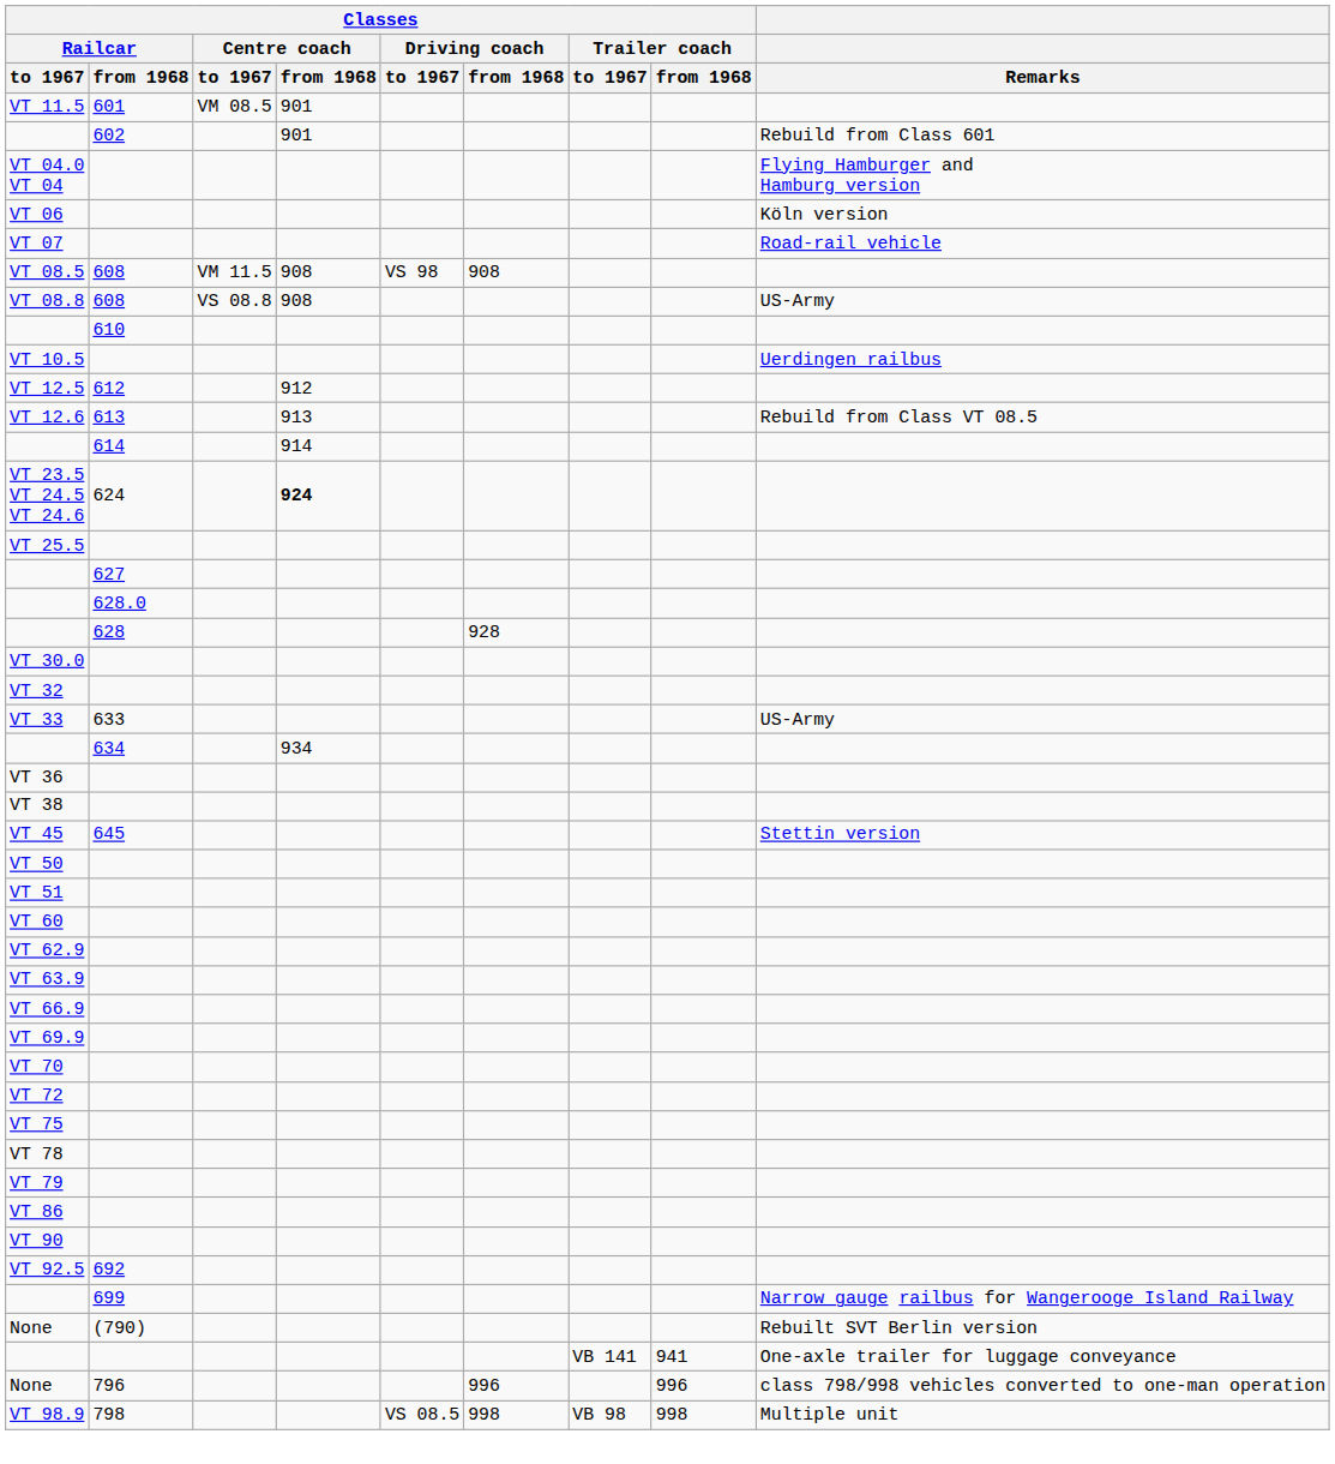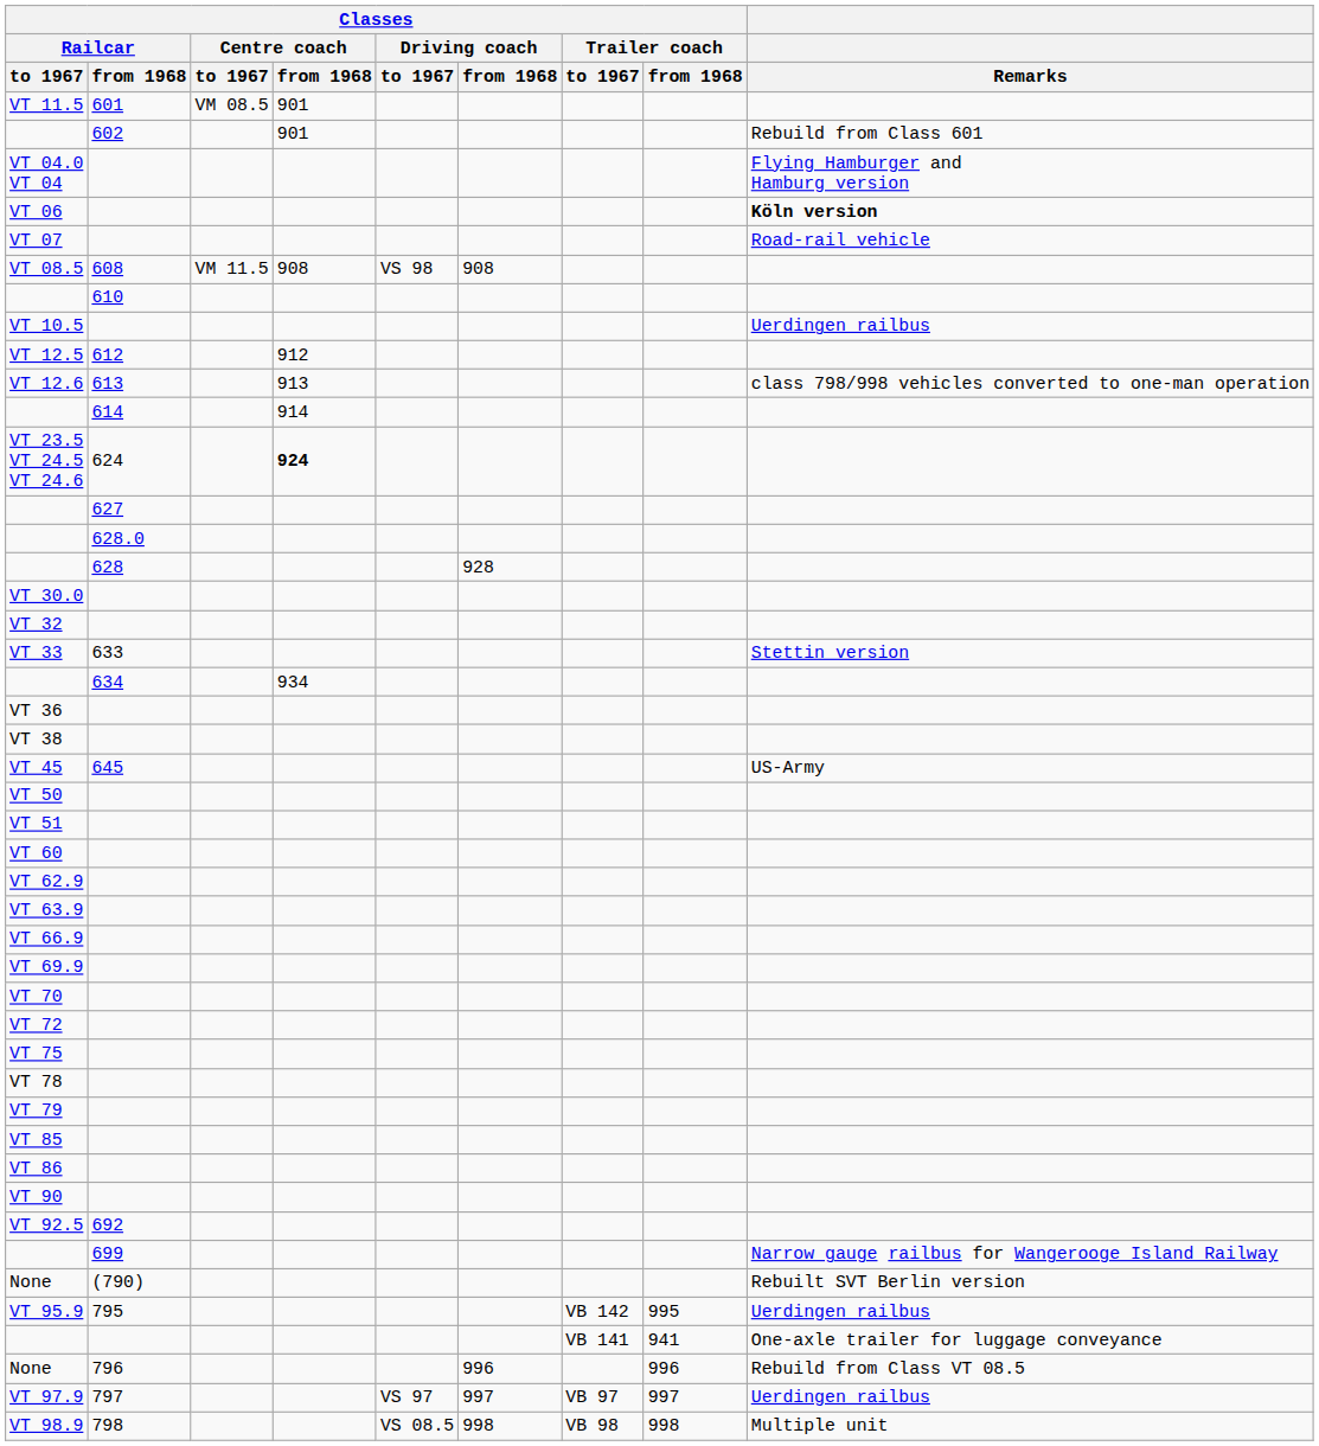 <table class="wikitable">
 <tr>
 <th colspan="8"><a href='#'>Classes</a></th>
 <th> </th>
 </tr>
 <tr>
 <th colspan="2"><a href='#'>Railcar</a></th>
 <th colspan="2">Centre coach</th>
 <th colspan="2">Driving coach</th>
 <th colspan="2">Trailer coach</th>
 <th></th>
 </tr>
 <tr>
 <th>to 1967</th>
 <th>from 1968</th>
 <th>to 1967</th>
 <th>from 1968</th>
 <th>to 1967</th>
 <th>from 1968</th>
 <th>to 1967</th>
 <th>from 1968</th>
 <th>Remarks</th>
 </tr>
 <tr ---->
 <td><a href='#'>VT 11.5</a></td>
 <td><a href='#'>601</a></td>
 <td>VM 08.5</td>
 <td>901</td>
 <td></td>
 <td></td>
 <td></td>
 <td></td>
 <td></td>
 </tr>
 <tr ---->
 <td></td>
 <td><a href='#'>602</a></td>
 <td></td>
 <td>901</td>
 <td></td>
 <td></td>
 <td></td>
 <td></td>
 <td>Rebuild from Class 601</td>
 </tr>
 <tr ---->
 <td><a href='#'>VT 04.0</a><br><a href='#'>VT 04</a></td>
 <td></td>
 <td></td>
 <td></td>
 <td></td>
 <td></td>
 <td></td>
 <td></td>
 <td><a href='#'>Flying Hamburger</a> and<br> <a href='#'>Hamburg version</a></td>
 </tr>
 <tr ---->
 <td><a href='#'>VT 06</a></td>
 <td></td>
 <td></td>
 <td></td>
 <td></td>
 <td></td>
 <td></td>
 <td></td>
-<td>Köln version</td>
+<td><strong>Köln version</strong></td>
 </tr>
 <tr ---->
 <td><a href='#'>VT 07</a></td>
 <td></td>
 <td></td>
 <td></td>
 <td></td>
 <td></td>
 <td></td>
 <td></td>
 <td><a href='#'>Road-rail vehicle</a></td>
 </tr>
 <tr ---->
 <td><a href='#'>VT 08.5</a></td>
 <td><a href='#'>608</a></td>
 <td>VM 11.5</td>
 <td>908</td>
 <td>VS 98</td>
 <td>908</td>
 <td></td>
 <td></td>
 <td></td>
-</tr>
-<tr ---->
-<td><a href='#'>VT 08.8</a></td>
-<td><a href='#'>608</a></td>
-<td>VS 08.8</td>
-<td>908</td>
-<td></td>
-<td></td>
-<td></td>
-<td></td>
-<td>US-Army</td>
 </tr>
 <tr ---->
 <td></td>
 <td><a href='#'>610</a></td>
 <td></td>
 <td></td>
 <td></td>
 <td></td>
 <td></td>
 <td></td>
 <td></td>
 </tr>
 <tr ---->
 <td><a href='#'>VT 10.5</a></td>
 <td></td>
 <td></td>
 <td></td>
 <td></td>
 <td></td>
 <td></td>
 <td></td>
 <td><a href='#'>Uerdingen railbus</a></td>
 </tr>
 <tr ---->
 <td><a href='#'>VT 12.5</a></td>
 <td><a href='#'>612</a></td>
 <td></td>
 <td>912</td>
 <td></td>
 <td></td>
 <td></td>
 <td></td>
 <td></td>
 </tr>
 <tr ---->
 <td><a href='#'>VT 12.6</a></td>
 <td><a href='#'>613</a></td>
 <td></td>
 <td>913</td>
 <td></td>
 <td></td>
 <td></td>
 <td></td>
-<td>Rebuild from Class VT 08.5</td>
+<td>class 798/998 vehicles converted to one-man operation</td>
 </tr>
 <tr ---->
 <td></td>
 <td><a href='#'>614</a></td>
 <td></td>
 <td>914</td>
 <td></td>
 <td></td>
 <td></td>
 <td></td>
 <td></td>
 </tr>
 <tr ---->
 <td><a href='#'>VT 23.5</a><br><a href='#'>VT 24.5</a><br><a href='#'>VT 24.6</a></td>
 <td>624</td>
 <td></td>
 <td><strong>924</strong></td>
-<td></td>
-<td></td>
-<td></td>
-<td></td>
-<td></td>
-</tr>
-<tr ---->
-<td><a href='#'>VT 25.5</a></td>
-<td></td>
-<td></td>
-<td></td>
 <td></td>
 <td></td>
 <td></td>
 <td></td>
 <td></td>
 </tr>
 <tr ---->
 <td></td>
 <td><a href='#'>627</a></td>
 <td></td>
 <td></td>
 <td></td>
 <td></td>
 <td></td>
 <td></td>
 <td></td>
 </tr>
 <tr ---->
 <td></td>
 <td><a href='#'>628.0</a></td>
 <td></td>
 <td></td>
 <td></td>
 <td></td>
 <td></td>
 <td></td>
 <td></td>
 </tr>
 <tr ---->
 <td></td>
 <td><a href='#'>628</a></td>
 <td></td>
 <td></td>
 <td></td>
 <td>928</td>
 <td></td>
 <td></td>
 <td></td>
 </tr>
 <tr ---->
 <td><a href='#'>VT 30.0</a></td>
 <td></td>
 <td></td>
 <td></td>
 <td></td>
 <td></td>
 <td></td>
 <td></td>
 <td></td>
 </tr>
 <tr ---->
 <td><a href='#'>VT 32</a></td>
 <td></td>
 <td></td>
 <td></td>
 <td></td>
 <td></td>
 <td></td>
 <td></td>
 <td></td>
 </tr>
 <tr ---->
 <td><a href='#'>VT 33</a></td>
 <td>633</td>
 <td></td>
 <td></td>
 <td></td>
 <td></td>
 <td></td>
 <td></td>
-<td>US-Army</td>
+<td><a href='#'>Stettin version</a></td>
 </tr>
 <tr ---->
 <td></td>
 <td><a href='#'>634</a></td>
 <td></td>
 <td>934</td>
 <td></td>
 <td></td>
 <td></td>
 <td></td>
 <td></td>
 </tr>
 <tr ---->
 <td>VT 36</td>
 <td></td>
 <td></td>
 <td></td>
 <td></td>
 <td></td>
 <td></td>
 <td></td>
 <td></td>
 </tr>
 <tr ---->
 <td>VT 38</td>
 <td></td>
 <td></td>
 <td></td>
 <td></td>
 <td></td>
 <td></td>
 <td></td>
 <td></td>
 </tr>
 <tr ---->
 <td><a href='#'>VT 45</a></td>
 <td><a href='#'>645</a></td>
 <td></td>
 <td></td>
 <td></td>
 <td></td>
 <td></td>
 <td></td>
-<td><a href='#'>Stettin version</a></td>
+<td>US-Army</td>
 </tr>
 <tr ---->
 <td><a href='#'>VT 50</a></td>
 <td></td>
 <td></td>
 <td></td>
 <td></td>
 <td></td>
 <td></td>
 <td></td>
 <td></td>
 </tr>
 <tr ---->
 <td><a href='#'>VT 51</a></td>
 <td></td>
 <td></td>
 <td></td>
 <td></td>
 <td></td>
 <td></td>
 <td></td>
 <td></td>
 </tr>
 <tr ---->
 <td><a href='#'>VT 60</a></td>
 <td></td>
 <td></td>
 <td></td>
 <td></td>
 <td></td>
 <td></td>
 <td></td>
 <td></td>
 </tr>
 <tr ---->
 <td><a href='#'>VT 62.9</a></td>
 <td></td>
 <td></td>
 <td></td>
 <td></td>
 <td></td>
 <td></td>
 <td></td>
 <td></td>
 </tr>
 <tr ---->
 <td><a href='#'>VT 63.9</a></td>
 <td></td>
 <td></td>
 <td></td>
 <td></td>
 <td></td>
 <td></td>
 <td></td>
 <td></td>
 </tr>
 <tr ---->
 <td><a href='#'>VT 66.9</a></td>
 <td></td>
 <td></td>
 <td></td>
 <td></td>
 <td></td>
 <td></td>
 <td></td>
 <td></td>
 </tr>
 <tr ---->
 <td><a href='#'>VT 69.9</a></td>
 <td></td>
 <td></td>
 <td></td>
 <td></td>
 <td></td>
 <td></td>
 <td></td>
 <td></td>
 </tr>
 <tr ---->
 <td><a href='#'>VT 70</a></td>
 <td></td>
 <td></td>
 <td></td>
 <td></td>
 <td></td>
 <td></td>
 <td></td>
 <td></td>
 </tr>
 <tr ---->
 <td><a href='#'>VT 72</a></td>
 <td></td>
 <td></td>
 <td></td>
 <td></td>
 <td></td>
 <td></td>
 <td></td>
 <td></td>
 </tr>
 <tr ---->
 <td><a href='#'>VT 75</a></td>
 <td></td>
 <td></td>
 <td></td>
 <td></td>
 <td></td>
 <td></td>
 <td></td>
 <td></td>
 </tr>
 <tr ---->
 <td>VT 78</td>
 <td></td>
 <td></td>
 <td></td>
 <td></td>
 <td></td>
 <td></td>
 <td></td>
 <td></td>
 </tr>
 <tr ---->
 <td><a href='#'>VT 79</a></td>
 <td></td>
 <td></td>
 <td></td>
 <td></td>
 <td></td>
 <td></td>
 <td></td>
 <td></td>
 </tr>
 <tr ---->
+<td><a href='#'>VT 85</a></td>
+<td></td>
+<td></td>
+<td></td>
+<td></td>
+<td></td>
+<td></td>
+<td></td>
+<td></td>
+</tr>
+<tr ---->
 <td><a href='#'>VT 86</a></td>
 <td></td>
 <td></td>
 <td></td>
 <td></td>
 <td></td>
 <td></td>
 <td></td>
 <td></td>
 </tr>
 <tr ---->
 <td><a href='#'>VT 90</a></td>
 <td></td>
 <td></td>
 <td></td>
 <td></td>
 <td></td>
 <td></td>
 <td></td>
 <td></td>
 </tr>
 <tr ---->
 <td><a href='#'>VT 92.5</a></td>
 <td><a href='#'>692</a></td>
 <td></td>
 <td></td>
 <td></td>
 <td></td>
 <td></td>
 <td></td>
 <td></td>
 </tr>
 <tr ---->
 <td></td>
 <td><a href='#'>699</a></td>
 <td></td>
 <td></td>
 <td></td>
 <td></td>
 <td></td>
 <td></td>
 <td><a href='#'>Narrow gauge</a> <a href='#'>railbus</a> for <a href='#'>Wangerooge Island Railway</a></td>
 </tr>
 <tr ---->
 <td>None</td>
 <td>(790)</td>
 <td></td>
 <td></td>
 <td></td>
 <td></td>
 <td></td>
 <td></td>
 <td>Rebuilt SVT Berlin version</td>
 </tr>
 <tr ---->
+<td><a href='#'>VT 95.9</a></td>
+<td>795</td>
+<td></td>
+<td></td>
+<td></td>
+<td></td>
+<td>VB 142</td>
+<td>995</td>
+<td><a href='#'>Uerdingen railbus</a></td>
+</tr>
+<tr ---->
 <td></td>
 <td></td>
 <td></td>
 <td></td>
 <td></td>
 <td></td>
 <td>VB 141</td>
 <td>941</td>
 <td>One-axle trailer for luggage conveyance</td>
 </tr>
 <tr ---->
 <td>None</td>
 <td>796</td>
 <td></td>
 <td></td>
 <td></td>
 <td>996</td>
 <td></td>
 <td>996</td>
-<td>class 798/998 vehicles converted to one-man operation</td>
+<td>Rebuild from Class VT 08.5</td>
+</tr>
+<tr ---->
+<td><a href='#'>VT 97.9</a></td>
+<td>797</td>
+<td></td>
+<td></td>
+<td>VS 97</td>
+<td>997</td>
+<td>VB 97</td>
+<td>997</td>
+<td><a href='#'>Uerdingen railbus</a></td>
 </tr>
 <tr ---->
 <td><a href='#'>VT 98.9</a></td>
 <td>798</td>
 <td></td>
 <td></td>
 <td>VS 08.5</td>
 <td>998</td>
 <td>VB 98</td>
 <td>998</td>
 <td>Multiple unit</td>
 </tr>
 </table>
